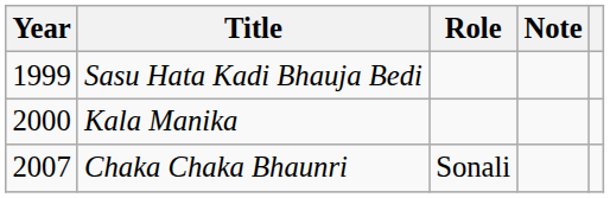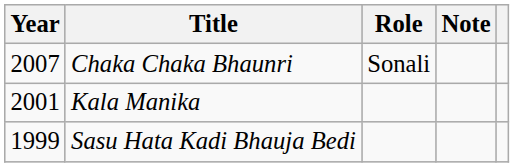 <table class="wikitable">
 <tr>
 <th>Year</th>
 <th>Title</th>
 <th>Role</th>
 <th>Note</th>
 <th></th>
 </tr>
 <tr>
+<td>2007</td>
+<td><em>Chaka Chaka Bhaunri</em></td>
+<td>Sonali</td>
+<td></td>
+<td></td>
+</tr>
+<tr>
+<td>2001</td>
+<td><em>Kala Manika</em></td>
+<td></td>
+<td></td>
+<td></td>
+</tr>
+<tr>
 <td>1999</td>
 <td><em>Sasu Hata Kadi Bhauja Bedi</em></td>
 <td></td>
 <td></td>
 <td></td>
 </tr>
-<tr>
-<td>2000</td>
-<td><em>Kala Manika</em></td>
-<td></td>
-<td></td>
-<td></td>
-</tr>
-<tr>
-<td>2007</td>
-<td><em>Chaka Chaka Bhaunri</em></td>
-<td>Sonali</td>
-<td></td>
-<td></td>
-</tr>
 </table>
